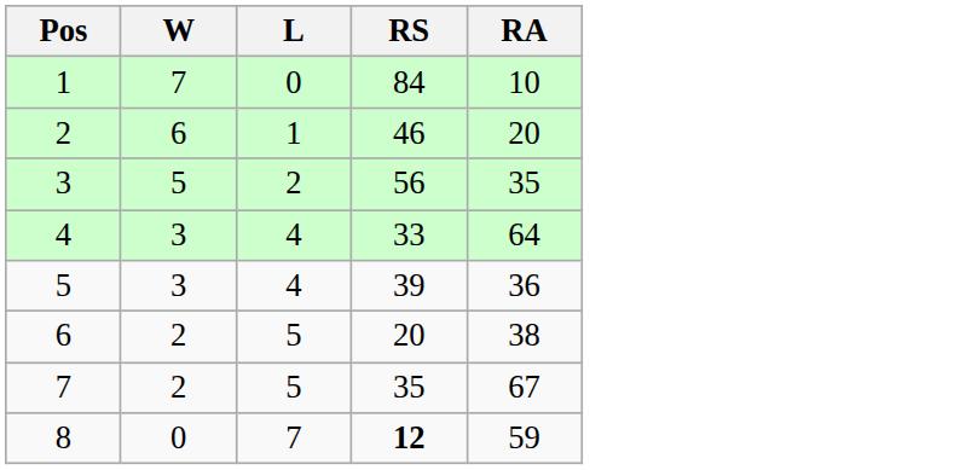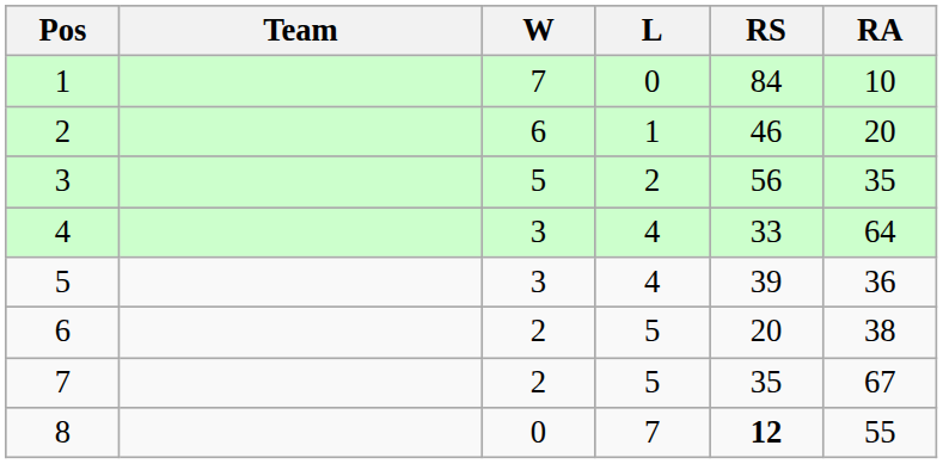 <table class="wikitable gauche" style="text-align:center">
 <tr bgcolor="e5e5e5">
 <th width="50">Pos</th>
+<th width="175">Team</th>
 <th width="50">W</th>
 <th width="50">L</th>
 <th width="50">RS</th>
 <th width="50">RA</th>
 </tr>
 <tr bgcolor=ccffcc>
 <td>1</td>
+<td align=left></td>
 <td>7</td>
 <td>0</td>
 <td>84</td>
 <td>10</td>
 </tr>
 <tr bgcolor=ccffcc>
 <td>2</td>
+<td align=left></td>
 <td>6</td>
 <td>1</td>
 <td>46</td>
 <td>20</td>
 </tr>
 <tr bgcolor=ccffcc>
 <td>3</td>
+<td align=left></td>
 <td>5</td>
 <td>2</td>
 <td>56</td>
 <td>35</td>
 </tr>
 <tr bgcolor=ccffcc>
 <td>4</td>
+<td align=left></td>
 <td>3</td>
 <td>4</td>
 <td>33</td>
 <td>64</td>
 </tr>
 <tr>
 <td>5</td>
+<td align=left></td>
 <td>3</td>
 <td>4</td>
 <td>39</td>
 <td>36</td>
 </tr>
 <tr>
 <td>6</td>
+<td align=left></td>
 <td>2</td>
 <td>5</td>
 <td>20</td>
 <td>38</td>
 </tr>
 <tr>
 <td>7</td>
+<td align=left></td>
 <td>2</td>
 <td>5</td>
 <td>35</td>
 <td>67</td>
 </tr>
 <tr>
 <td>8</td>
+<td align=left></td>
 <td>0</td>
 <td>7</td>
 <td><strong>12</strong></td>
-<td>59</td>
+<td>55</td>
 </tr>
 </table>
